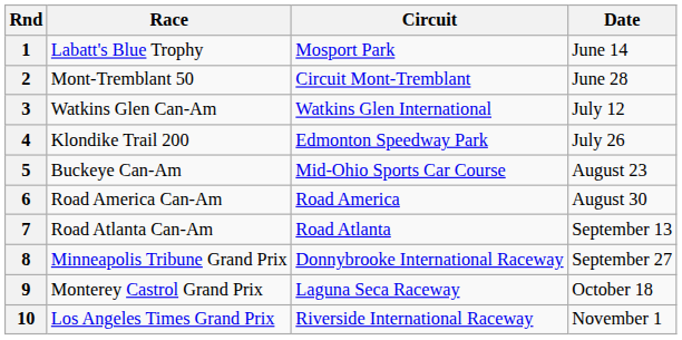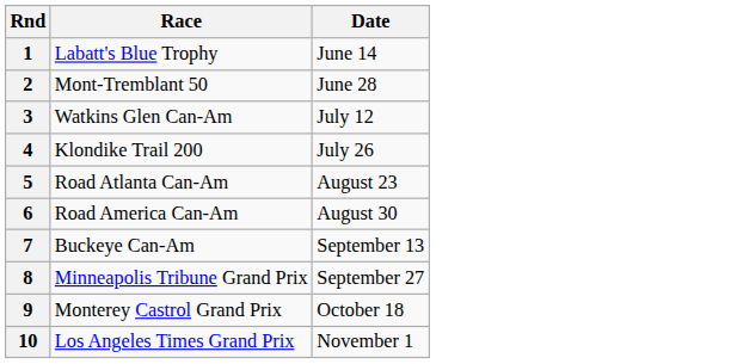 <table class="wikitable" style="font-size: 90%;">
 <tr>
 <th>Rnd</th>
 <th>Race</th>
-<th>Circuit</th>
 <th>Date</th>
 </tr>
 <tr>
 <th>1</th>
 <td><a href='#'>Labatt's Blue</a> Trophy</td>
-<td><a href='#'>Mosport Park</a></td>
 <td>June 14</td>
 </tr>
 <tr>
 <th>2</th>
 <td>Mont-Tremblant 50</td>
-<td><a href='#'>Circuit Mont-Tremblant</a></td>
 <td>June 28</td>
 </tr>
 <tr>
 <th>3</th>
 <td>Watkins Glen Can-Am</td>
-<td><a href='#'>Watkins Glen International</a></td>
 <td>July 12</td>
 </tr>
 <tr>
 <th>4</th>
 <td>Klondike Trail 200</td>
-<td><a href='#'>Edmonton Speedway Park</a></td>
 <td>July 26</td>
 </tr>
 <tr>
 <th>5</th>
-<td>Buckeye Can-Am</td>
-<td><a href='#'>Mid-Ohio Sports Car Course</a></td>
+<td>Road Atlanta Can-Am</td>
 <td>August 23</td>
 </tr>
 <tr>
 <th>6</th>
 <td>Road America Can-Am</td>
-<td><a href='#'>Road America</a></td>
 <td>August 30</td>
 </tr>
 <tr>
 <th>7</th>
-<td>Road Atlanta Can-Am</td>
-<td><a href='#'>Road Atlanta</a></td>
+<td>Buckeye Can-Am</td>
 <td>September 13</td>
 </tr>
 <tr>
 <th>8</th>
 <td><a href='#'>Minneapolis Tribune</a> Grand Prix</td>
-<td><a href='#'>Donnybrooke International Raceway</a></td>
 <td>September 27</td>
 </tr>
 <tr>
 <th>9</th>
 <td>Monterey <a href='#'>Castrol</a> Grand Prix</td>
-<td><a href='#'>Laguna Seca Raceway</a></td>
 <td>October 18</td>
 </tr>
 <tr>
 <th>10</th>
 <td><a href='#'>Los Angeles Times Grand Prix</a></td>
-<td><a href='#'>Riverside International Raceway</a></td>
 <td>November 1</td>
 </tr>
 </table>
